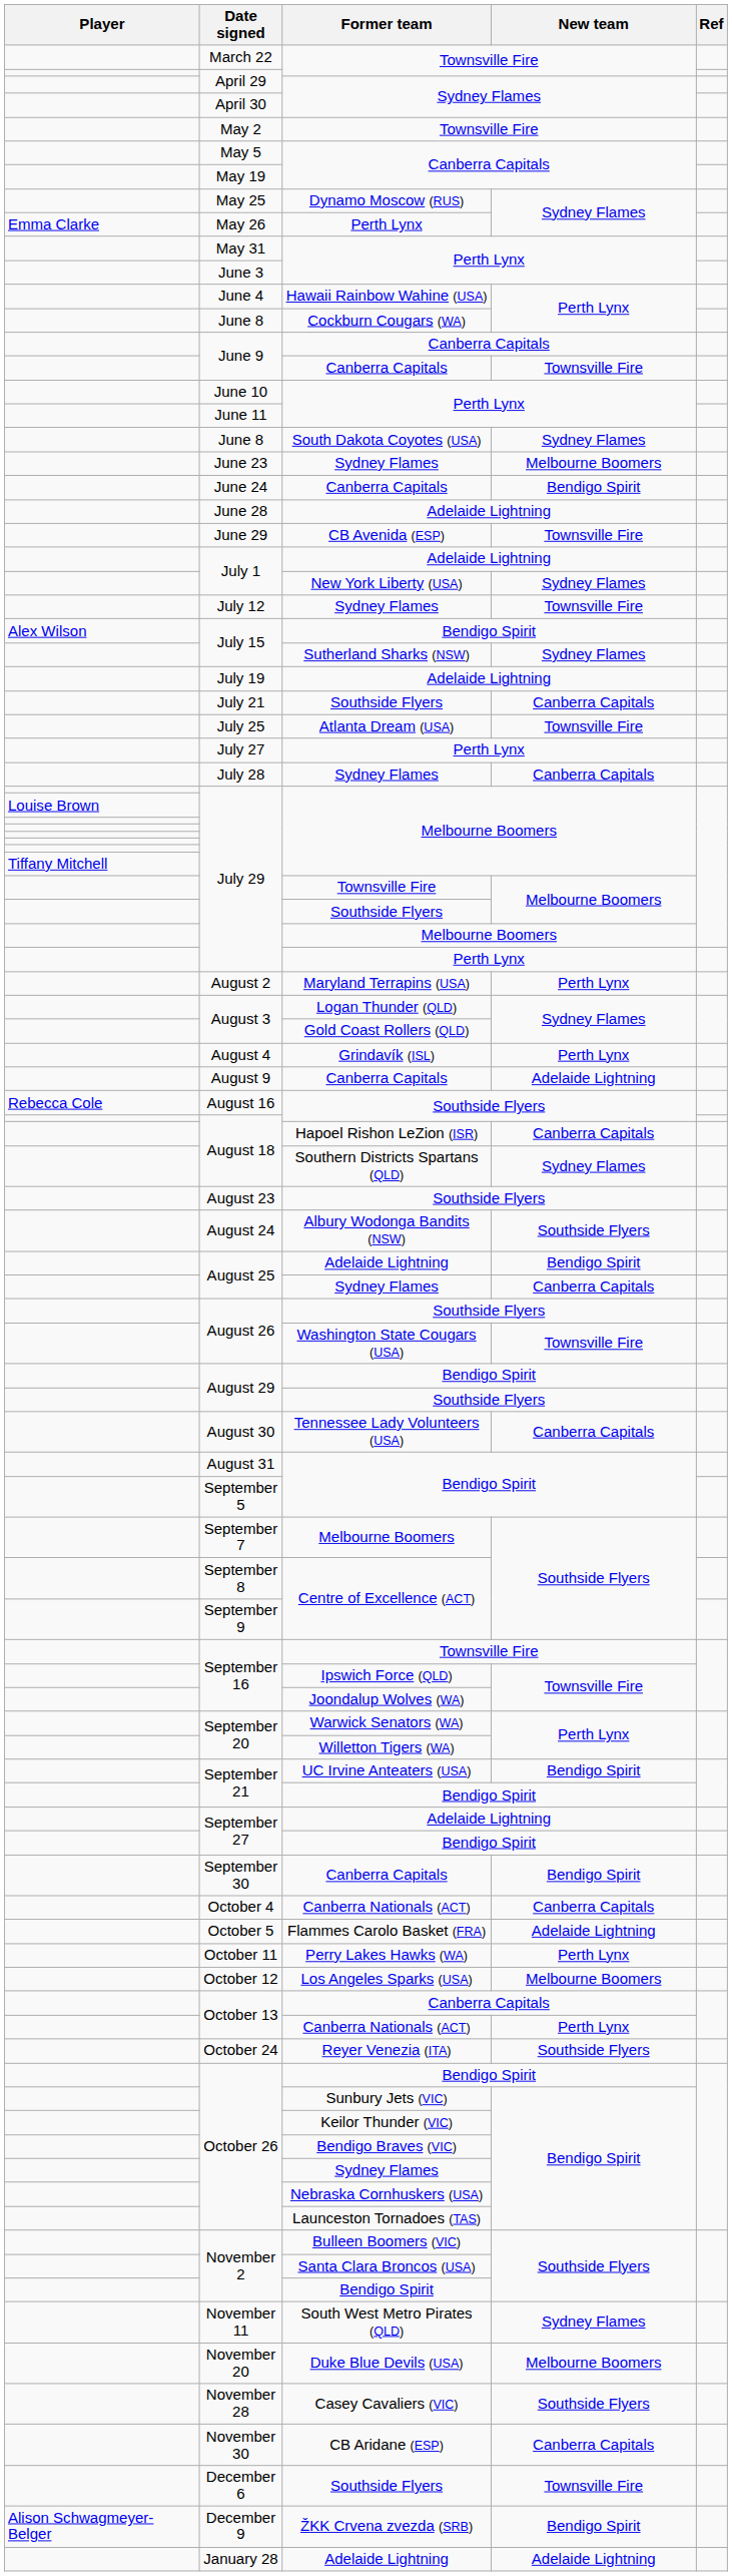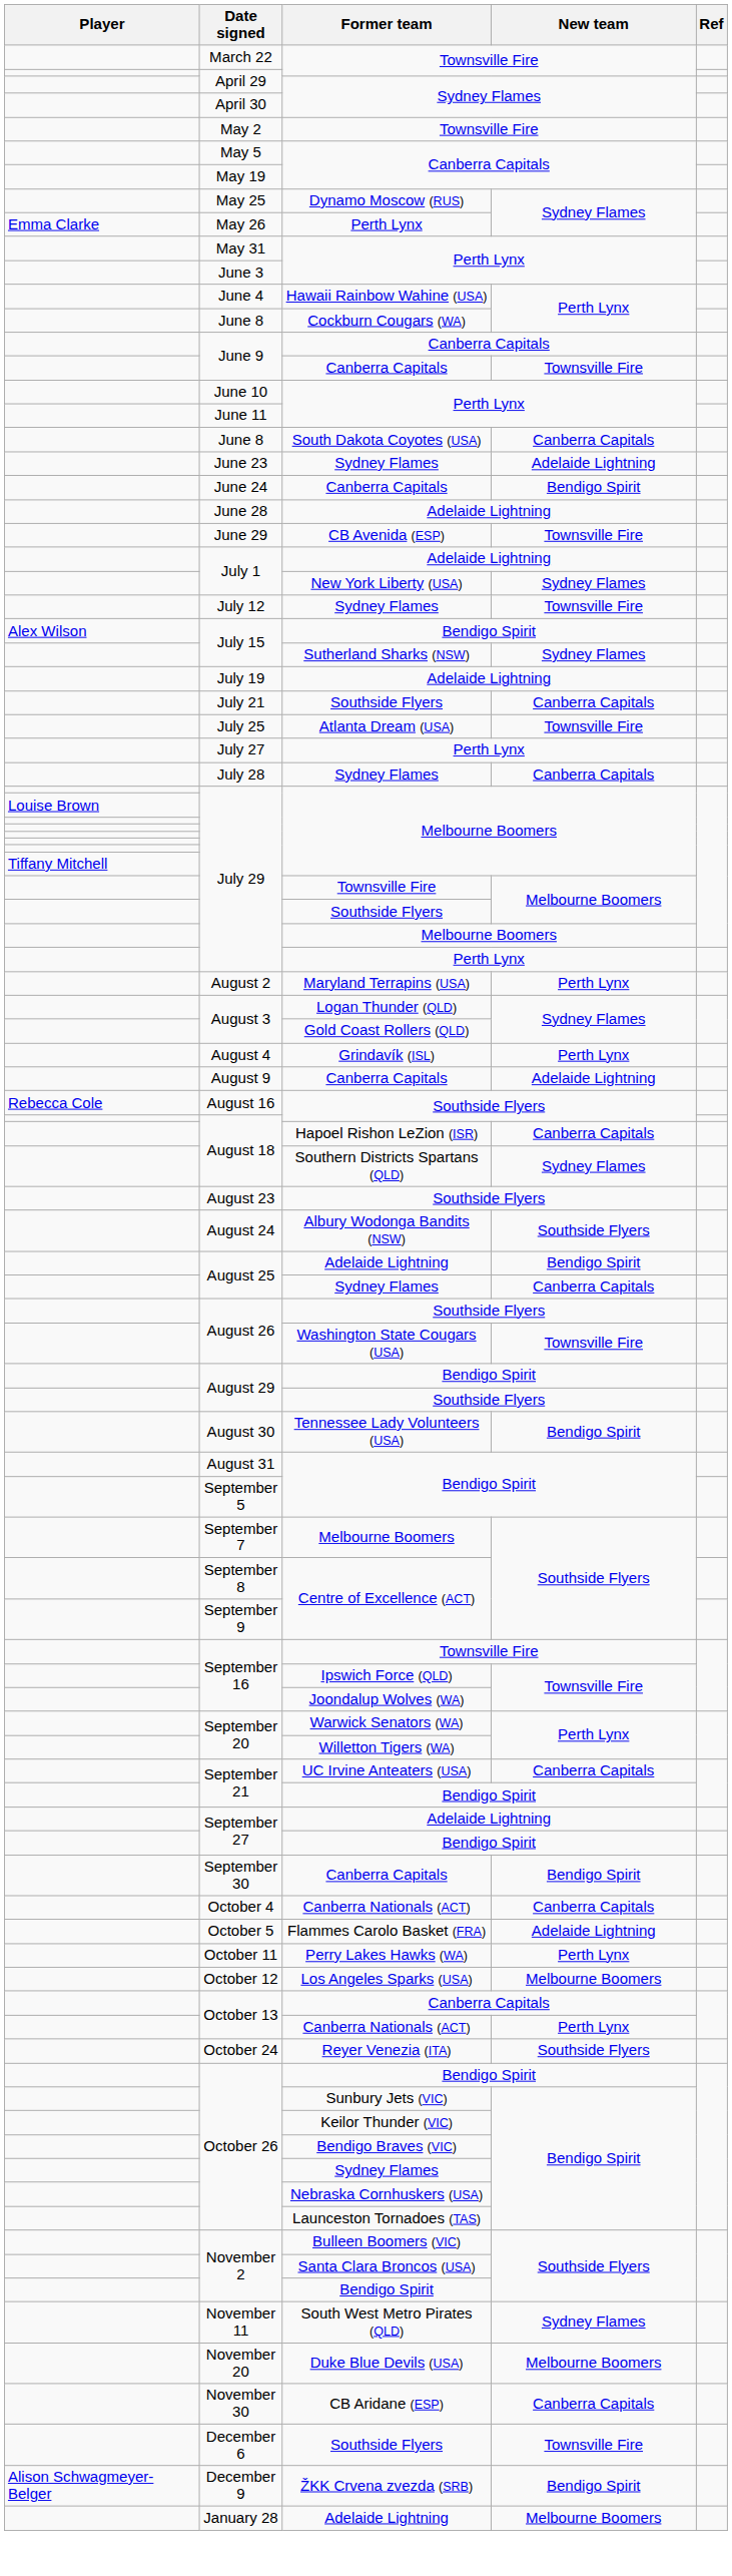 <table class="wikitable sortable" style="text-align:center">
 <tr>
 <th style="width:200px">Player</th>
 <th style="width:80px">Date signed</th>
 <th style="width:215px">Former team</th>
 <th style="width:210px">New team</th>
 <th class="unsortable">Ref</th>
 </tr>
 <tr>
 <td align="left"> </td>
 <td align="center">March 22</td>
 <td colspan="2" rowspan="2"><a href='#'>Townsville Fire</a></td>
 <td align="center"></td>
 </tr>
 <tr>
 <td align="left"> </td>
 <td rowspan="2">April 29</td>
 <td align="center"></td>
 </tr>
 <tr>
 <td align="left"> </td>
 <td colspan="2" rowspan="2"><a href='#'>Sydney Flames</a></td>
 <td align="center"></td>
 </tr>
 <tr>
 <td align="left"> </td>
 <td align="center">April 30</td>
 <td align="center"></td>
 </tr>
 <tr>
 <td align="left"> </td>
 <td align="center">May 2</td>
 <td colspan="2"><a href='#'>Townsville Fire</a></td>
 <td align="center"></td>
 </tr>
 <tr>
 <td align="left"> </td>
 <td align="center">May 5</td>
 <td colspan="2" rowspan="2"><a href='#'>Canberra Capitals</a></td>
 <td align="center"></td>
 </tr>
 <tr>
 <td align="left"> </td>
 <td align="center">May 19</td>
 <td align="center"></td>
 </tr>
 <tr>
 <td align="left"> </td>
 <td align="center">May 25</td>
 <td align="center"><a href='#'>Dynamo Moscow</a> <small>(<a href='#'>RUS</a>)</small></td>
 <td rowspan="2" align="center"><a href='#'>Sydney Flames</a></td>
 <td align="center"></td>
 </tr>
 <tr>
 <td align="left"> <a href='#'>Emma Clarke</a></td>
 <td align="center">May 26</td>
 <td align="center"><a href='#'>Perth Lynx</a></td>
 <td align="center"></td>
 </tr>
 <tr>
 <td align="left"> </td>
 <td align="center">May 31</td>
 <td colspan="2" rowspan="2"><a href='#'>Perth Lynx</a></td>
 <td align="center"></td>
 </tr>
 <tr>
 <td align="left"> </td>
 <td align="center">June 3</td>
 <td align="center"></td>
 </tr>
 <tr>
 <td align="left"> </td>
 <td align="center">June 4</td>
 <td align="center"><a href='#'>Hawaii Rainbow Wahine</a> <small>(<a href='#'>USA</a>)</small></td>
 <td rowspan="2" align="center"><a href='#'>Perth Lynx</a></td>
 <td align="center"></td>
 </tr>
 <tr>
 <td align="left"> </td>
 <td align="center">June 8</td>
 <td align="center"><a href='#'>Cockburn Cougars</a> <small>(<a href='#'>WA</a>)</small></td>
 <td align="center"></td>
 </tr>
 <tr>
 <td align="left"> </td>
 <td rowspan="2" align="center">June 9</td>
 <td colspan="2"><a href='#'>Canberra Capitals</a></td>
 <td align="center"></td>
 </tr>
 <tr>
 <td align="left"> </td>
 <td align="center"><a href='#'>Canberra Capitals</a></td>
 <td align="center"><a href='#'>Townsville Fire</a></td>
 <td align="center"></td>
 </tr>
 <tr>
 <td align="left"> </td>
 <td align="center">June 10</td>
 <td colspan="2" rowspan="2"><a href='#'>Perth Lynx</a></td>
 <td align="center"></td>
 </tr>
 <tr>
 <td align="left"> </td>
 <td align="center">June 11</td>
 <td align="center"></td>
 </tr>
 <tr>
 <td align="left"> </td>
 <td align="center">June 8</td>
 <td align="center"><a href='#'>South Dakota Coyotes</a> <small>(<a href='#'>USA</a>)</small></td>
-<td align="center"><a href='#'>Sydney Flames</a></td>
+<td align="center"><a href='#'>Canberra Capitals</a></td>
 <td align="center"></td>
 </tr>
 <tr>
 <td align="left"> </td>
 <td align="center">June 23</td>
 <td align="center"><a href='#'>Sydney Flames</a></td>
-<td align="center"><a href='#'>Melbourne Boomers</a></td>
+<td align="center"><a href='#'>Adelaide Lightning</a></td>
 <td align="center"></td>
 </tr>
 <tr>
 <td align="left"> </td>
 <td align="center">June 24</td>
 <td align="center"><a href='#'>Canberra Capitals</a></td>
 <td align="center"><a href='#'>Bendigo Spirit</a></td>
 <td align="center"></td>
 </tr>
 <tr>
 <td align="left"> </td>
 <td align="center">June 28</td>
 <td colspan="2"><a href='#'>Adelaide Lightning</a></td>
 <td align="center"></td>
 </tr>
 <tr>
 <td align="left"> </td>
 <td align="center">June 29</td>
 <td align="center"><a href='#'>CB Avenida</a> <small>(<a href='#'>ESP</a>)</small></td>
 <td align="center"><a href='#'>Townsville Fire</a></td>
 <td align="center"></td>
 </tr>
 <tr>
 <td align="left"> </td>
 <td rowspan="2" align="center">July 1</td>
 <td colspan="2"><a href='#'>Adelaide Lightning</a></td>
 <td align="center"></td>
 </tr>
 <tr>
 <td align="left"> </td>
 <td align="center"><a href='#'>New York Liberty</a> <small>(<a href='#'>USA</a>)</small></td>
 <td align="center"><a href='#'>Sydney Flames</a></td>
 <td align="center"></td>
 </tr>
 <tr>
 <td align="left"> </td>
 <td align="center">July 12</td>
 <td align="center"><a href='#'>Sydney Flames</a></td>
 <td align="center"><a href='#'>Townsville Fire</a></td>
 <td align="center"></td>
 </tr>
 <tr>
 <td align="left"> <a href='#'>Alex Wilson</a></td>
 <td rowspan="2" align="center">July 15</td>
 <td colspan="2"><a href='#'>Bendigo Spirit</a></td>
 <td align="center"></td>
 </tr>
 <tr>
 <td align="left"> </td>
 <td align="center"><a href='#'>Sutherland Sharks</a> <small>(<a href='#'>NSW</a>)</small></td>
 <td align="center"><a href='#'>Sydney Flames</a></td>
 <td align="center"></td>
 </tr>
 <tr>
 <td align="left"> </td>
 <td align="center">July 19</td>
 <td colspan="2"><a href='#'>Adelaide Lightning</a></td>
 <td align="center"></td>
 </tr>
 <tr>
 <td align="left"> </td>
 <td align="center">July 21</td>
 <td align="center"><a href='#'>Southside Flyers</a></td>
 <td align="center"><a href='#'>Canberra Capitals</a></td>
 <td align="center"></td>
 </tr>
 <tr>
 <td align="left"> </td>
 <td align="center">July 25</td>
 <td align="center"><a href='#'>Atlanta Dream</a> <small>(<a href='#'>USA</a>)</small></td>
 <td align="center"><a href='#'>Townsville Fire</a></td>
 <td align="center"></td>
 </tr>
 <tr>
 <td align="left"> </td>
 <td align="center">July 27</td>
 <td colspan="2"><a href='#'>Perth Lynx</a></td>
 <td align="center"></td>
 </tr>
 <tr>
 <td align="left"> </td>
 <td align="center">July 28</td>
 <td align="center"><a href='#'>Sydney Flames</a></td>
 <td align="center"><a href='#'>Canberra Capitals</a></td>
 <td align="center"></td>
 </tr>
 <tr>
 <td align="left"> </td>
 <td rowspan="12" align="center">July 29</td>
 <td colspan="2" rowspan="8"><a href='#'>Melbourne Boomers</a></td>
 <td rowspan="11" align="center"></td>
 </tr>
 <tr>
 <td align="left"> <a href='#'>Louise Brown</a></td>
 </tr>
 <tr>
 <td align="left"> </td>
 </tr>
 <tr>
 <td align="left"> </td>
 </tr>
 <tr>
 <td align="left"> </td>
 </tr>
 <tr>
 <td align="left"> </td>
 </tr>
 <tr>
 <td align="left"> </td>
 </tr>
 <tr>
 <td align="left"> <a href='#'>Tiffany Mitchell</a></td>
 </tr>
 <tr>
 <td align="left"> </td>
 <td align="center"><a href='#'>Townsville Fire</a></td>
 <td rowspan="2" align="center"><a href='#'>Melbourne Boomers</a></td>
 </tr>
 <tr>
 <td align="left"> </td>
 <td align="center"><a href='#'>Southside Flyers</a></td>
 </tr>
 <tr>
 <td align="left"> </td>
 <td colspan="2"><a href='#'>Melbourne Boomers</a></td>
 </tr>
 <tr>
 <td align="left"> </td>
 <td colspan="2"><a href='#'>Perth Lynx</a></td>
 <td align="center"></td>
 </tr>
 <tr>
 <td align="left"> </td>
 <td align="center">August 2</td>
 <td align="center"><a href='#'>Maryland Terrapins</a> <small>(<a href='#'>USA</a>)</small></td>
 <td align="center"><a href='#'>Perth Lynx</a></td>
 <td align="center"></td>
 </tr>
 <tr>
 <td align="left"> </td>
 <td rowspan="2" align="center">August 3</td>
 <td align="center"><a href='#'>Logan Thunder</a> <small>(<a href='#'>QLD</a>)</small></td>
 <td rowspan="2" align="center"><a href='#'>Sydney Flames</a></td>
 <td rowspan="2" align="center"></td>
 </tr>
 <tr>
 <td align="left"> </td>
 <td align="center"><a href='#'>Gold Coast Rollers</a> <small>(<a href='#'>QLD</a>)</small></td>
 </tr>
 <tr>
 <td align="left"> </td>
 <td align="center">August 4</td>
 <td align="center"><a href='#'>Grindavík</a> <small>(<a href='#'>ISL</a>)</small></td>
 <td align="center"><a href='#'>Perth Lynx</a></td>
 <td align="center"></td>
 </tr>
 <tr>
 <td align="left"> </td>
 <td align="center">August 9</td>
 <td align="center"><a href='#'>Canberra Capitals</a></td>
 <td align="center"><a href='#'>Adelaide Lightning</a></td>
 <td align="center"></td>
 </tr>
 <tr>
 <td align="left"> <a href='#'>Rebecca Cole</a></td>
 <td align="center">August 16</td>
 <td colspan="2" rowspan="2"><a href='#'>Southside Flyers</a></td>
 <td align="center"></td>
 </tr>
 <tr>
 <td align="left"> </td>
 <td rowspan="3">August 18</td>
 <td align="center"></td>
 </tr>
 <tr>
 <td align="left"> </td>
 <td align="center">Hapoel Rishon LeZion <small>(<a href='#'>ISR</a>)</small></td>
 <td align="center"><a href='#'>Canberra Capitals</a></td>
 <td align="center"></td>
 </tr>
 <tr>
 <td align="left"> </td>
 <td align="center">Southern Districts Spartans <small>(<a href='#'>QLD</a>)</small></td>
 <td align="center"><a href='#'>Sydney Flames</a></td>
 <td align="center"></td>
 </tr>
 <tr>
 <td align="left"> </td>
 <td align="center">August 23</td>
 <td colspan="2"><a href='#'>Southside Flyers</a></td>
 <td align="center"></td>
 </tr>
 <tr>
 <td align="left"> </td>
 <td align="center">August 24</td>
 <td align="center"><a href='#'>Albury Wodonga Bandits</a> <small>(<a href='#'>NSW</a>)</small></td>
 <td align="center"><a href='#'>Southside Flyers</a></td>
 <td align="center"></td>
 </tr>
 <tr>
 <td align="left"> </td>
 <td rowspan="2" align="center">August 25</td>
 <td align="center"><a href='#'>Adelaide Lightning</a></td>
 <td align="center"><a href='#'>Bendigo Spirit</a></td>
 <td align="center"></td>
 </tr>
 <tr>
 <td align="left"> </td>
 <td align="center"><a href='#'>Sydney Flames</a></td>
 <td align="center"><a href='#'>Canberra Capitals</a></td>
 <td align="center"></td>
 </tr>
 <tr>
 <td align="left"> </td>
 <td rowspan="2" align="center">August 26</td>
 <td colspan="2"><a href='#'>Southside Flyers</a></td>
 <td align="center"></td>
 </tr>
 <tr>
 <td align="left"> </td>
 <td align="center"><a href='#'>Washington State Cougars</a> <small>(<a href='#'>USA</a>)</small></td>
 <td align="center"><a href='#'>Townsville Fire</a></td>
 <td align="center"></td>
 </tr>
 <tr>
 <td align="left"> </td>
 <td rowspan="2" align="center">August 29</td>
 <td colspan="2"><a href='#'>Bendigo Spirit</a></td>
 <td align="center"></td>
 </tr>
 <tr>
 <td align="left"> </td>
 <td colspan="2"><a href='#'>Southside Flyers</a></td>
 <td align="center"></td>
 </tr>
 <tr>
 <td align="left"> </td>
 <td align="center">August 30</td>
 <td align="center"><a href='#'>Tennessee Lady Volunteers</a> <small>(<a href='#'>USA</a>)</small></td>
-<td align="center"><a href='#'>Canberra Capitals</a></td>
+<td align="center"><a href='#'>Bendigo Spirit</a></td>
 <td align="center"></td>
 </tr>
 <tr>
 <td align="left"> </td>
 <td align="center">August 31</td>
 <td colspan="2" rowspan="2"><a href='#'>Bendigo Spirit</a></td>
 <td align="center"></td>
 </tr>
 <tr>
 <td align="left"> </td>
 <td align="center">September 5</td>
 <td align="center"></td>
 </tr>
 <tr>
 <td align="left"> </td>
 <td align="center">September 7</td>
 <td align="center"><a href='#'>Melbourne Boomers</a></td>
 <td rowspan="3" align="center"><a href='#'>Southside Flyers</a></td>
 <td align="center"></td>
 </tr>
 <tr>
 <td align="left"> </td>
 <td align="center">September 8</td>
 <td rowspan="2" align="center"><a href='#'>Centre of Excellence</a> <small>(<a href='#'>ACT</a>)</small></td>
 <td align="center"></td>
 </tr>
 <tr>
 <td align="left"> </td>
 <td align="center">September 9</td>
 <td align="center"></td>
 </tr>
 <tr>
 <td align="left"> </td>
 <td rowspan="3" align="center">September 16</td>
 <td colspan="2"><a href='#'>Townsville Fire</a></td>
 <td rowspan="3" align="center"></td>
 </tr>
 <tr>
 <td align="left"> </td>
 <td align="center"><a href='#'>Ipswich Force</a> <small>(<a href='#'>QLD</a>)</small></td>
 <td rowspan="2" align="center"><a href='#'>Townsville Fire</a></td>
 </tr>
 <tr>
 <td align="left"> </td>
 <td align="center"><a href='#'>Joondalup Wolves</a> <small>(<a href='#'>WA</a>)</small></td>
 </tr>
 <tr>
 <td align="left"> </td>
 <td rowspan="2" align="center">September 20</td>
 <td align="center"><a href='#'>Warwick Senators</a> <small>(<a href='#'>WA</a>)</small></td>
 <td rowspan="2" align="center"><a href='#'>Perth Lynx</a></td>
 <td rowspan="2" align="center"></td>
 </tr>
 <tr>
 <td align="left"> </td>
 <td align="center"><a href='#'>Willetton Tigers</a> <small>(<a href='#'>WA</a>)</small></td>
 </tr>
 <tr>
 <td align="left"> </td>
 <td rowspan="2" align="center">September 21</td>
 <td align="center"><a href='#'>UC Irvine Anteaters</a> <small>(<a href='#'>USA</a>)</small></td>
-<td align="center"><a href='#'>Bendigo Spirit</a></td>
+<td align="center"><a href='#'>Canberra Capitals</a></td>
 <td rowspan="2" align="center"></td>
 </tr>
 <tr>
 <td align="left"> </td>
 <td colspan="2"><a href='#'>Bendigo Spirit</a></td>
 </tr>
 <tr>
 <td align="left"> </td>
 <td rowspan="2" align="center">September 27</td>
 <td colspan="2"><a href='#'>Adelaide Lightning</a></td>
 <td align="center"></td>
 </tr>
 <tr>
 <td align="left"> </td>
 <td colspan="2"><a href='#'>Bendigo Spirit</a></td>
 <td align="center"></td>
 </tr>
 <tr>
 <td align="left"> </td>
 <td align="center">September 30</td>
 <td align="center"><a href='#'>Canberra Capitals</a></td>
 <td align="center"><a href='#'>Bendigo Spirit</a></td>
 <td align="center"></td>
 </tr>
 <tr>
 <td align="left"> </td>
 <td align="center">October 4</td>
 <td align="center"><a href='#'>Canberra Nationals</a> <small>(<a href='#'>ACT</a>)</small></td>
 <td align="center"><a href='#'>Canberra Capitals</a></td>
 <td align="center"></td>
 </tr>
 <tr>
 <td align="left"> </td>
 <td align="center">October 5</td>
 <td align="center">Flammes Carolo Basket <small>(<a href='#'>FRA</a>)</small></td>
 <td align="center"><a href='#'>Adelaide Lightning</a></td>
 <td align="center"></td>
 </tr>
 <tr>
 <td align="left"> </td>
 <td align="center">October 11</td>
 <td align="center"><a href='#'>Perry Lakes Hawks</a> <small>(<a href='#'>WA</a>)</small></td>
 <td align="center"><a href='#'>Perth Lynx</a></td>
 <td align="center"></td>
 </tr>
 <tr>
 <td align="left"> </td>
 <td align="center">October 12</td>
 <td align="center"><a href='#'>Los Angeles Sparks</a> <small>(<a href='#'>USA</a>)</small></td>
 <td align="center"><a href='#'>Melbourne Boomers</a></td>
 <td align="center"></td>
 </tr>
 <tr>
 <td align="left"> </td>
 <td rowspan="2" align="center">October 13</td>
 <td colspan="2"><a href='#'>Canberra Capitals</a></td>
 <td rowspan="2" align="center"></td>
 </tr>
 <tr>
 <td align="left"> </td>
 <td align="center"><a href='#'>Canberra Nationals</a> <small>(<a href='#'>ACT</a>)</small></td>
 <td align="center"><a href='#'>Perth Lynx</a></td>
 </tr>
 <tr>
 <td align="left"> </td>
 <td align="center">October 24</td>
 <td align="center"><a href='#'>Reyer Venezia</a> <small>(<a href='#'>ITA</a>)</small></td>
 <td align="center"><a href='#'>Southside Flyers</a></td>
 <td align="center"></td>
 </tr>
 <tr>
 <td align="left"> </td>
 <td rowspan="7" align="center">October 26</td>
 <td colspan="2"><a href='#'>Bendigo Spirit</a></td>
 <td rowspan="7" align="center"></td>
 </tr>
 <tr>
 <td align="left"> </td>
 <td align="center">Sunbury Jets <small>(<a href='#'>VIC</a>)</small></td>
 <td rowspan="6" align="center"><a href='#'>Bendigo Spirit</a></td>
 </tr>
 <tr>
 <td align="left"> </td>
 <td align="center">Keilor Thunder <small>(<a href='#'>VIC</a>)</small></td>
 </tr>
 <tr>
 <td align="left"> </td>
 <td align="center"><a href='#'>Bendigo Braves</a> <small>(<a href='#'>VIC</a>)</small></td>
 </tr>
 <tr>
 <td align="left"> </td>
 <td align="center"><a href='#'>Sydney Flames</a></td>
 </tr>
 <tr>
 <td align="left"> </td>
 <td align="center"><a href='#'>Nebraska Cornhuskers</a> <small>(<a href='#'>USA</a>)</small></td>
 </tr>
 <tr>
 <td align="left"> </td>
 <td align="center">Launceston Tornadoes <small>(<a href='#'>TAS</a>)</small></td>
 </tr>
 <tr>
 <td align="left"> </td>
 <td rowspan="3" align="center">November 2</td>
 <td align="center"><a href='#'>Bulleen Boomers</a> <small>(<a href='#'>VIC</a>)</small></td>
 <td rowspan="3" align="center"><a href='#'>Southside Flyers</a></td>
 <td rowspan="3" align="center"></td>
 </tr>
 <tr>
 <td align="left"> </td>
 <td align="center"><a href='#'>Santa Clara Broncos</a> <small>(<a href='#'>USA</a>)</small></td>
 </tr>
 <tr>
 <td align="left"> </td>
 <td align="center"><a href='#'>Bendigo Spirit</a></td>
 </tr>
 <tr>
 <td align="left"> </td>
 <td align="center">November 11</td>
 <td align="center">South West Metro Pirates <small>(<a href='#'>QLD</a>)</small></td>
 <td align="center"><a href='#'>Sydney Flames</a></td>
 <td align="center"></td>
 </tr>
 <tr>
 <td align="left"> </td>
 <td align="center">November 20</td>
 <td align="center"><a href='#'>Duke Blue Devils</a> <small>(<a href='#'>USA</a>)</small></td>
 <td align="center"><a href='#'>Melbourne Boomers</a></td>
 <td align="center"></td>
 </tr>
 <tr>
 <td align="left"> </td>
-<td align="center">November 28</td>
-<td align="center">Casey Cavaliers <small>(<a href='#'>VIC</a>)</small></td>
-<td align="center"><a href='#'>Southside Flyers</a></td>
-<td align="center"></td>
-</tr>
-<tr>
-<td align="left"> </td>
 <td align="center">November 30</td>
 <td align="center">CB Aridane <small>(<a href='#'>ESP</a>)</small></td>
 <td align="center"><a href='#'>Canberra Capitals</a></td>
 <td align="center"></td>
 </tr>
 <tr>
 <td align="left"> </td>
 <td align="center">December 6</td>
 <td align="center"><a href='#'>Southside Flyers</a></td>
 <td align="center"><a href='#'>Townsville Fire</a></td>
 <td align="center"></td>
 </tr>
 <tr>
 <td align="left"> <a href='#'>Alison Schwagmeyer-Belger</a></td>
 <td align="center">December 9</td>
 <td align="center"><a href='#'>ŽKK Crvena zvezda</a> <small>(<a href='#'>SRB</a>)</small></td>
 <td align="center"><a href='#'>Bendigo Spirit</a></td>
 <td align="center"></td>
 </tr>
 <tr>
 <td align="left"> </td>
 <td align="center">January 28</td>
 <td align="center"><a href='#'>Adelaide Lightning</a></td>
-<td align="center"><a href='#'>Adelaide Lightning</a></td>
+<td align="center"><a href='#'>Melbourne Boomers</a></td>
 <td align="center"></td>
 </tr>
 </table>
